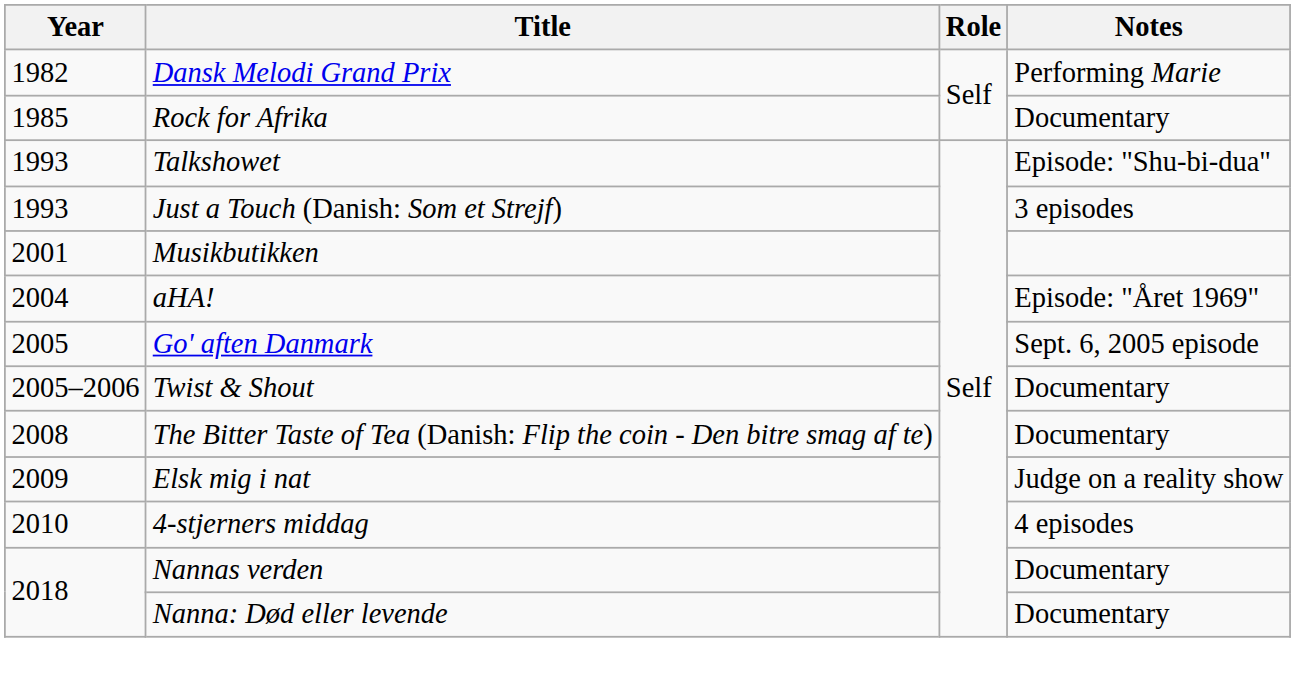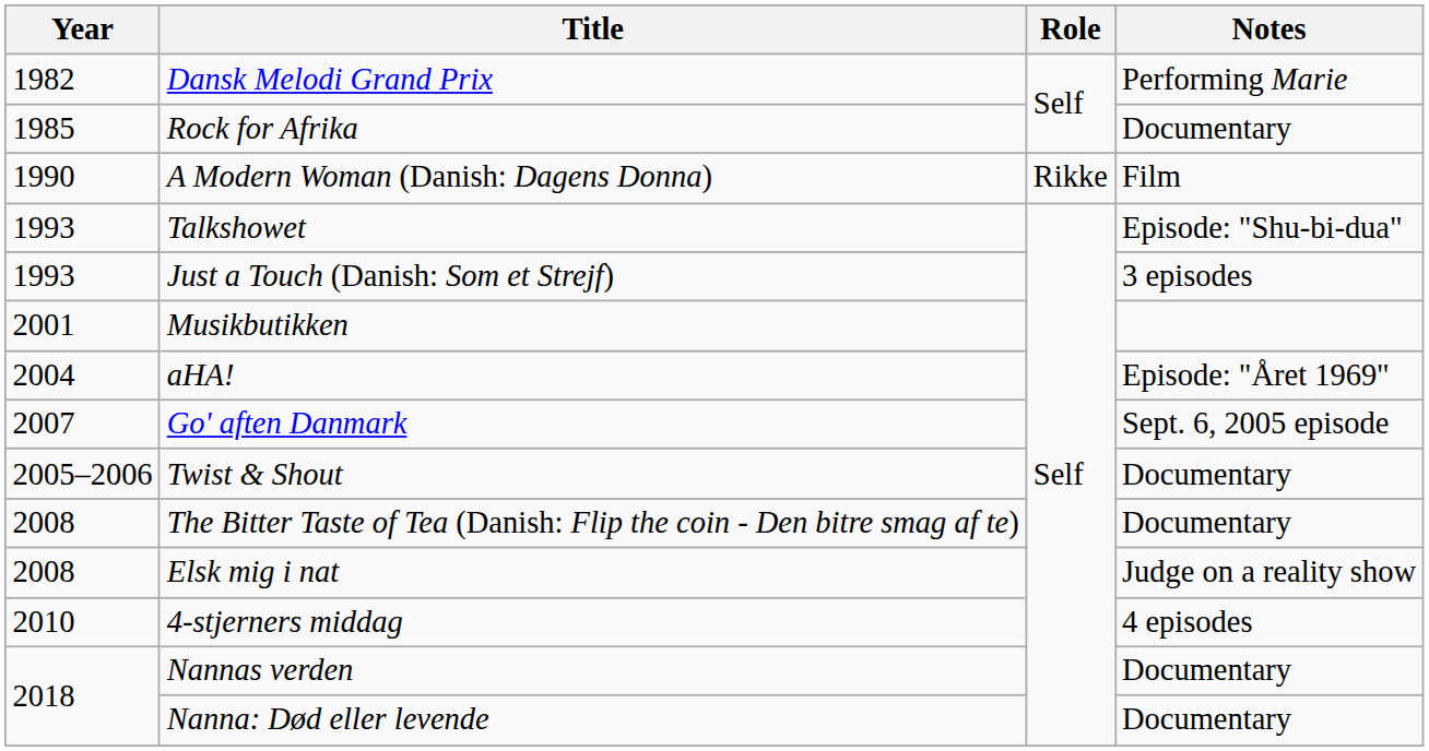 <table class="wikitable">
 <tr>
 <th>Year</th>
 <th>Title</th>
 <th>Role</th>
 <th>Notes</th>
 </tr>
 <tr>
 <td>1982</td>
 <td><em><a href='#'>Dansk Melodi Grand Prix</a></em></td>
 <td rowspan="2">Self</td>
 <td>Performing <em>Marie</em></td>
 </tr>
 <tr>
 <td>1985</td>
 <td><em>Rock for Afrika</em></td>
 <td>Documentary</td>
+</tr>
+<tr>
+<td>1990</td>
+<td><em>A Modern Woman</em> (Danish: <em>Dagens Donna</em>)</td>
+<td>Rikke</td>
+<td>Film</td>
 </tr>
 <tr>
 <td>1993</td>
 <td><em>Talkshowet</em></td>
 <td rowspan="11">Self</td>
 <td>Episode: "Shu-bi-dua"</td>
 </tr>
 <tr>
 <td>1993</td>
 <td><em>Just a Touch</em> (Danish: <em>Som et Strejf</em>)</td>
 <td>3 episodes</td>
 </tr>
 <tr>
 <td>2001</td>
 <td><em>Musikbutikken</em></td>
 <td></td>
 </tr>
 <tr>
 <td>2004</td>
 <td><em>aHA!</em></td>
 <td>Episode: "Året 1969"</td>
 </tr>
 <tr>
-<td>2005</td>
+<td>2007</td>
 <td><em><a href='#'>Go' aften Danmark</a></em></td>
 <td>Sept. 6, 2005 episode</td>
 </tr>
 <tr>
 <td>2005–2006</td>
 <td><em>Twist & Shout</em></td>
 <td>Documentary</td>
 </tr>
 <tr>
 <td>2008</td>
 <td><em>The Bitter Taste of Tea</em> (Danish: <em>Flip the coin - Den bitre smag af te</em>)</td>
 <td>Documentary</td>
 </tr>
 <tr>
-<td>2009</td>
+<td>2008</td>
 <td><em>Elsk mig i nat</em></td>
 <td>Judge on a reality show</td>
 </tr>
 <tr>
 <td>2010</td>
 <td><em>4-stjerners middag</em></td>
 <td>4 episodes</td>
 </tr>
 <tr>
 <td rowspan="2">2018</td>
 <td><em>Nannas verden</em></td>
 <td>Documentary</td>
 </tr>
 <tr>
 <td><em>Nanna: Død eller levende</em></td>
 <td>Documentary</td>
 </tr>
 </table>
